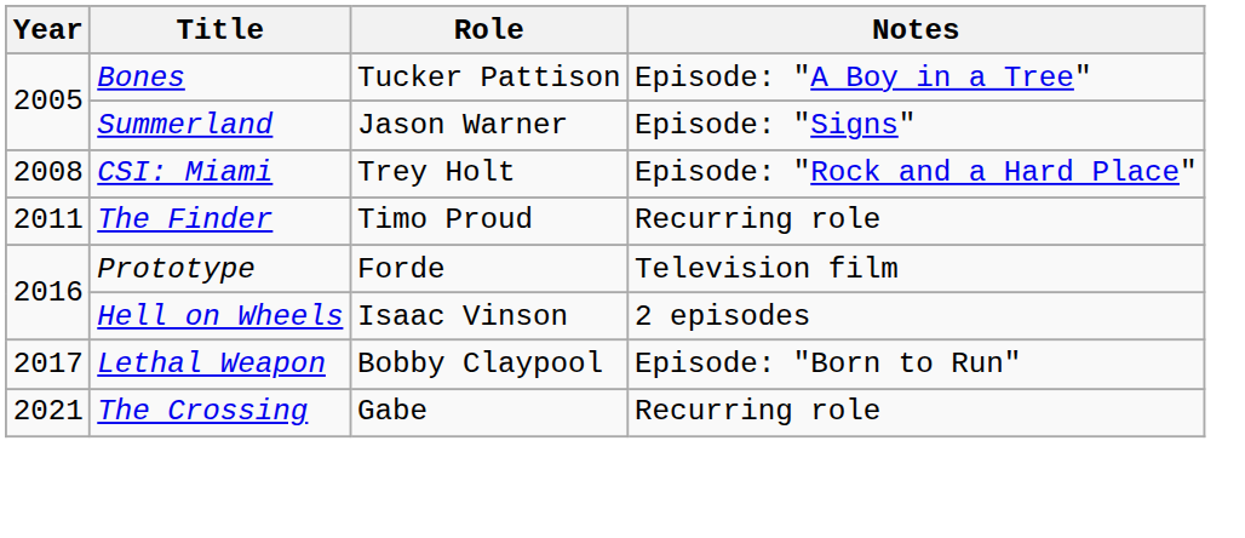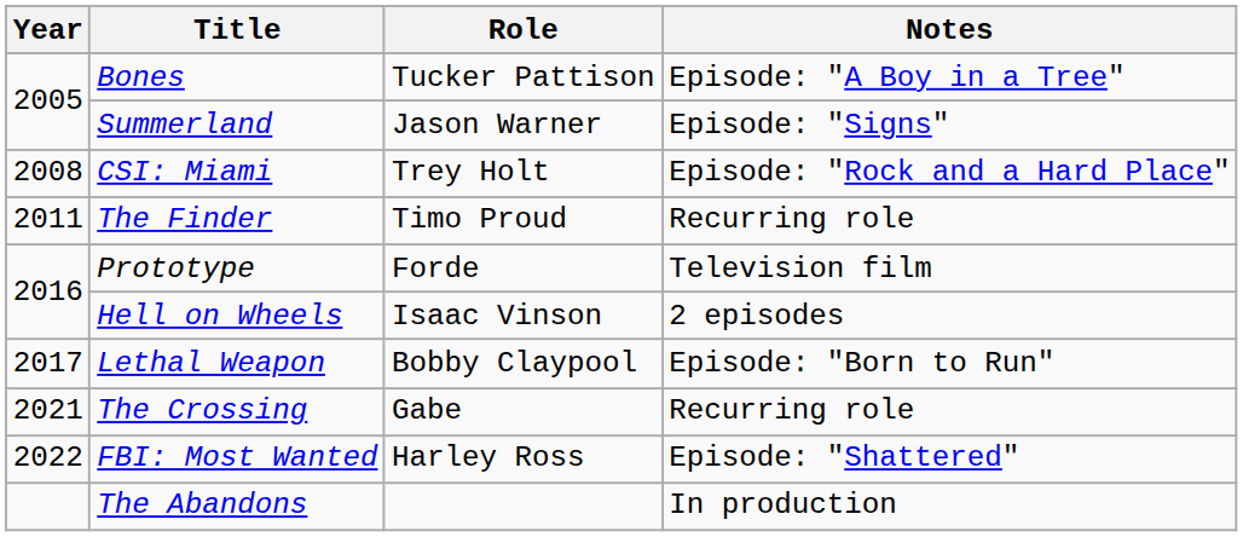 <table class="wikitable sortable">
 <tr>
 <th>Year</th>
 <th>Title</th>
 <th>Role</th>
 <th class="unsortable">Notes</th>
 </tr>
 <tr>
 <td rowspan="2">2005</td>
 <td><em><a href='#'>Bones</a></em></td>
 <td>Tucker Pattison</td>
 <td>Episode: "<a href='#'>A Boy in a Tree</a>"</td>
 </tr>
 <tr>
 <td><em><a href='#'>Summerland</a></em></td>
 <td>Jason Warner</td>
 <td>Episode: "<a href='#'>Signs</a>"</td>
 </tr>
 <tr>
 <td>2008</td>
 <td><em><a href='#'>CSI: Miami</a></em></td>
 <td>Trey Holt</td>
 <td>Episode: "<a href='#'>Rock and a Hard Place</a>"</td>
 </tr>
 <tr>
 <td>2011</td>
 <td><em><a href='#'>The Finder</a></em></td>
 <td>Timo Proud</td>
 <td>Recurring role</td>
 </tr>
 <tr>
 <td rowspan="2">2016</td>
 <td><em>Prototype</em></td>
 <td>Forde</td>
 <td>Television film</td>
 </tr>
 <tr>
 <td><em><a href='#'>Hell on Wheels</a></em></td>
 <td>Isaac Vinson</td>
 <td>2 episodes</td>
 </tr>
 <tr>
 <td>2017</td>
 <td><em><a href='#'>Lethal Weapon</a></em></td>
 <td>Bobby Claypool</td>
 <td>Episode: "Born to Run"</td>
 </tr>
 <tr>
 <td>2021</td>
 <td><em><a href='#'>The Crossing</a></em></td>
 <td>Gabe</td>
 <td>Recurring role</td>
 </tr>
+<tr>
+<td>2022</td>
+<td><em><a href='#'>FBI: Most Wanted</a></em></td>
+<td>Harley Ross</td>
+<td>Episode: "<a href='#'>Shattered</a>"</td>
+</tr>
+<tr>
+<td></td>
+<td><em><a href='#'>The Abandons</a></em></td>
+<td></td>
+<td>In production</td>
+</tr>
 </table>
